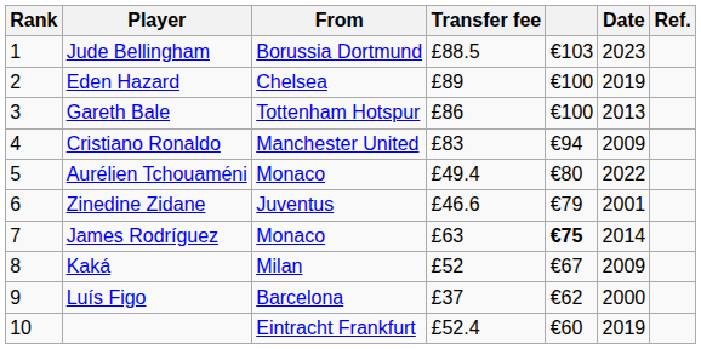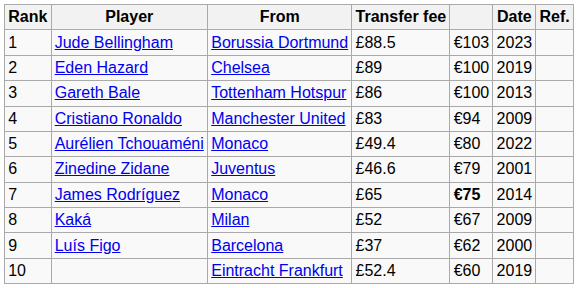 <table class="wikitable">
 <tr>
 <th>Rank</th>
 <th>Player</th>
 <th>From</th>
 <th>Transfer fee<br></th>
 <th><br></th>
 <th>Date</th>
 <th>Ref.</th>
 </tr>
 <tr>
 <td>1</td>
 <td> <a href='#'>Jude Bellingham</a></td>
 <td> <a href='#'>Borussia Dortmund</a></td>
 <td>£88.5</td>
 <td>€103</td>
 <td>2023</td>
 <td></td>
 </tr>
 <tr>
 <td>2</td>
 <td> <a href='#'>Eden Hazard</a></td>
 <td> <a href='#'>Chelsea</a></td>
 <td>£89</td>
 <td>€100</td>
 <td>2019</td>
 <td></td>
 </tr>
 <tr>
 <td>3</td>
 <td> <a href='#'>Gareth Bale</a></td>
 <td> <a href='#'>Tottenham Hotspur</a></td>
 <td>£86</td>
 <td>€100</td>
 <td>2013</td>
 <td></td>
 </tr>
 <tr>
 <td>4</td>
 <td> <a href='#'>Cristiano Ronaldo</a></td>
 <td> <a href='#'>Manchester United</a></td>
 <td>£83</td>
 <td>€94</td>
 <td>2009</td>
 <td></td>
 </tr>
 <tr>
 <td>5</td>
 <td> <a href='#'>Aurélien Tchouaméni</a></td>
 <td> <a href='#'>Monaco</a></td>
 <td>£49.4</td>
 <td>€80</td>
 <td>2022</td>
 <td></td>
 </tr>
 <tr>
 <td>6</td>
 <td> <a href='#'>Zinedine Zidane</a></td>
 <td> <a href='#'>Juventus</a></td>
 <td>£46.6</td>
 <td>€79</td>
 <td>2001</td>
 <td></td>
 </tr>
 <tr>
 <td>7</td>
 <td> <a href='#'>James Rodríguez</a></td>
 <td> <a href='#'>Monaco</a></td>
-<td>£63</td>
+<td>£65</td>
 <td><strong>€75</strong></td>
 <td>2014</td>
 <td></td>
 </tr>
 <tr>
 <td>8</td>
 <td> <a href='#'>Kaká</a></td>
 <td> <a href='#'>Milan</a></td>
 <td>£52</td>
 <td>€67</td>
 <td>2009</td>
 <td></td>
 </tr>
 <tr>
 <td>9</td>
 <td> <a href='#'>Luís Figo</a></td>
 <td> <a href='#'>Barcelona</a></td>
 <td>£37</td>
 <td>€62</td>
 <td>2000</td>
 <td></td>
 </tr>
 <tr>
 <td>10</td>
 <td> </td>
 <td> <a href='#'>Eintracht Frankfurt</a></td>
 <td>£52.4</td>
 <td>€60</td>
 <td>2019</td>
 <td style="text-align:center;"></td>
 </tr>
 </table>
